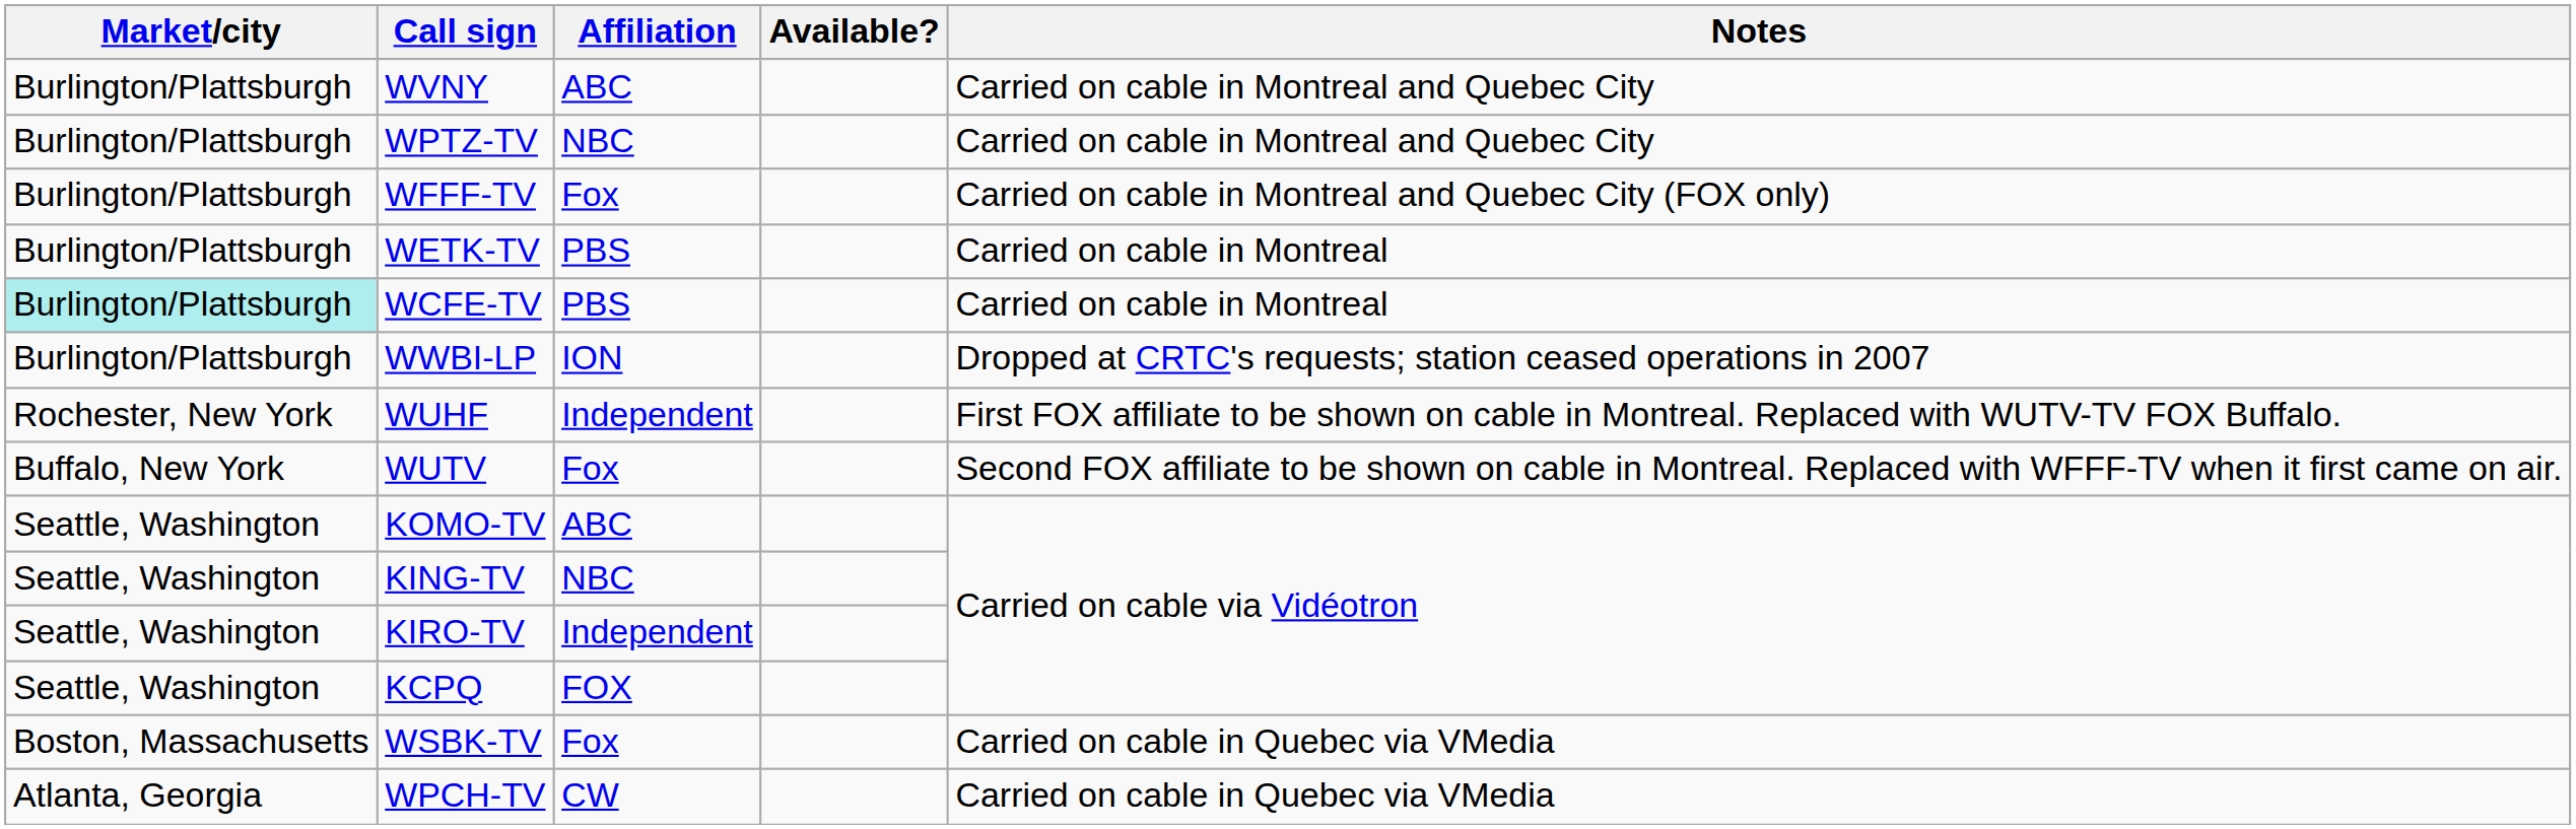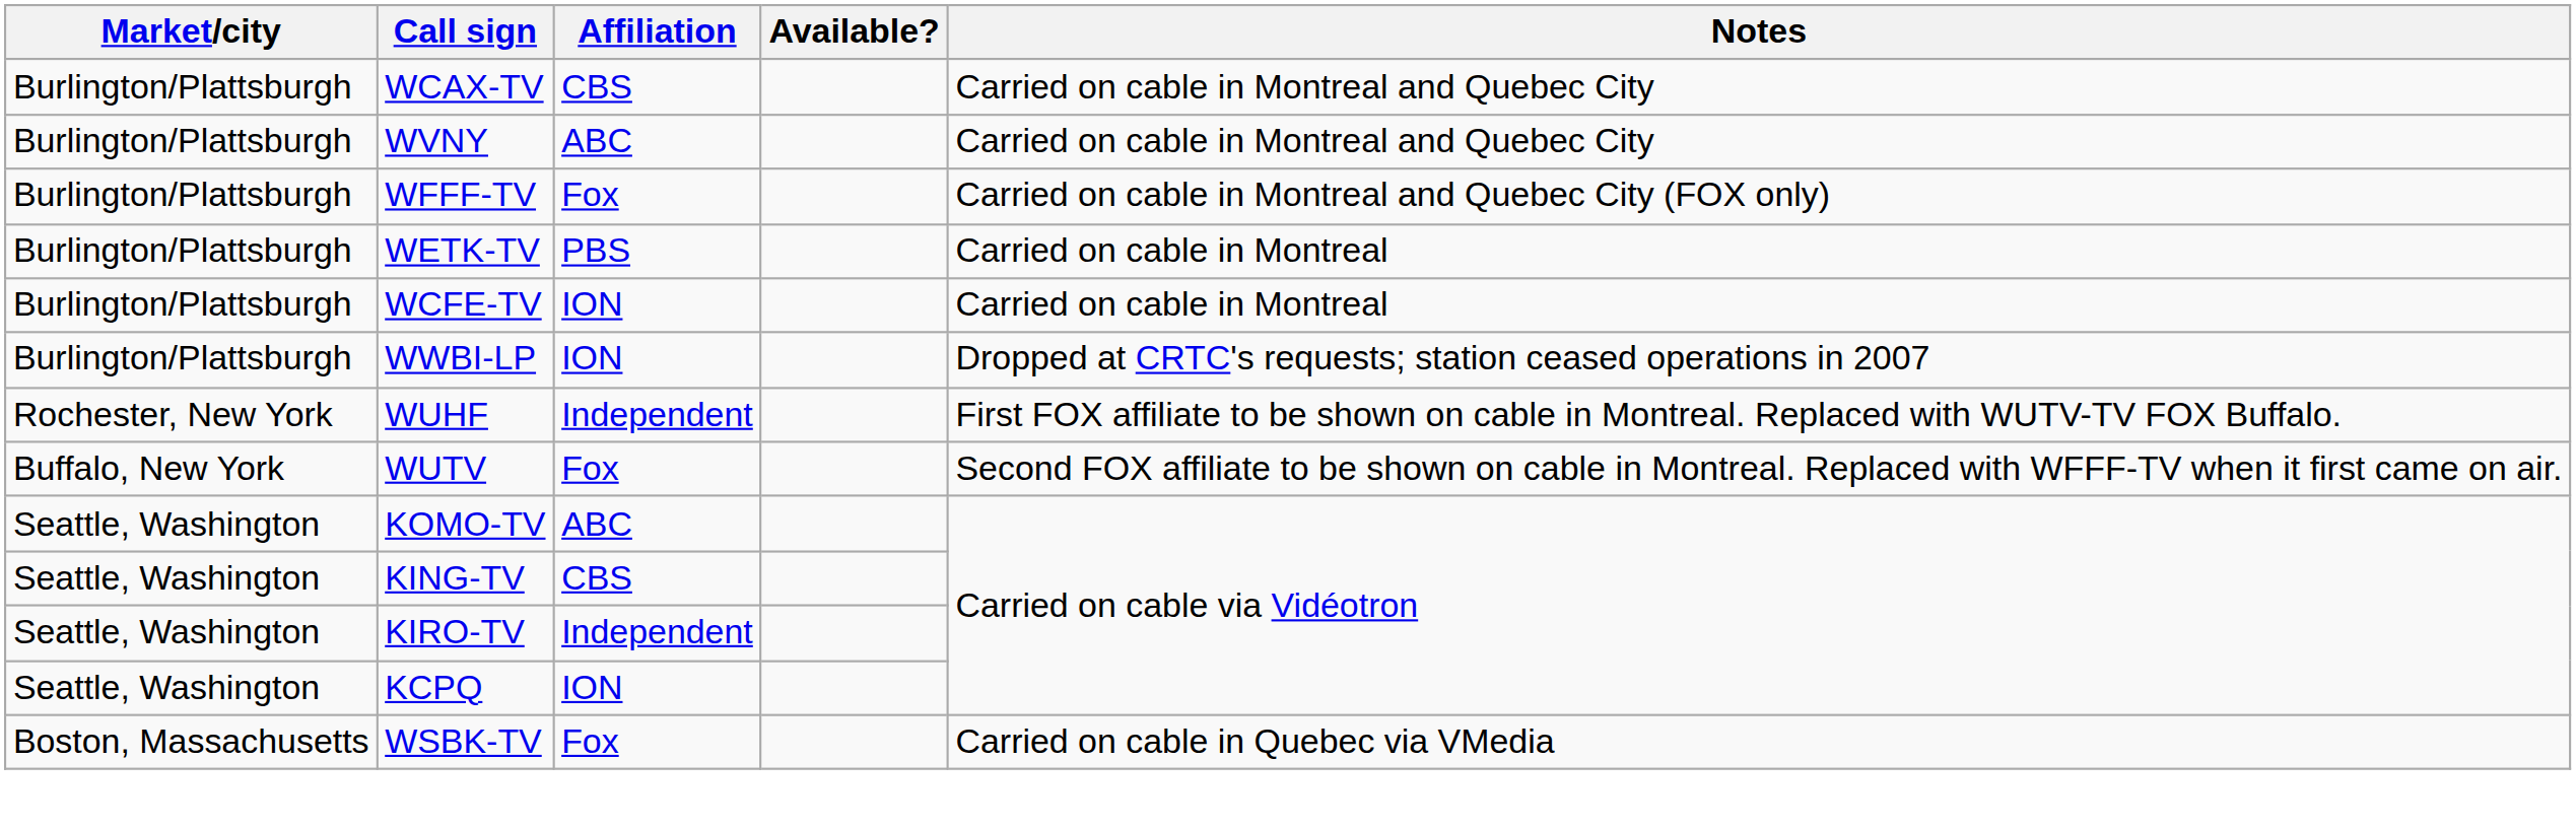 <table class="wikitable sortable">
 <tr>
 <th><a href='#'>Market</a>/city</th>
 <th><a href='#'>Call sign</a></th>
 <th><a href='#'>Affiliation</a></th>
 <th>Available?</th>
 <th>Notes</th>
 </tr>
 <tr>
 <td>Burlington/Plattsburgh</td>
-<td><a href='#'>WVNY</a></td>
-<td><a href='#'>ABC</a></td>
+<td><a href='#'>WCAX-TV</a></td>
+<td><a href='#'>CBS</a></td>
 <td></td>
 <td>Carried on cable in Montreal and Quebec City</td>
 </tr>
 <tr>
 <td>Burlington/Plattsburgh</td>
-<td><a href='#'>WPTZ-TV</a></td>
-<td><a href='#'>NBC</a></td>
+<td><a href='#'>WVNY</a></td>
+<td><a href='#'>ABC</a></td>
 <td></td>
 <td>Carried on cable in Montreal and Quebec City</td>
 </tr>
 <tr>
 <td>Burlington/Plattsburgh</td>
 <td><a href='#'>WFFF-TV</a></td>
 <td><a href='#'>Fox</a></td>
 <td></td>
 <td>Carried on cable in Montreal and Quebec City (FOX only)</td>
 </tr>
 <tr>
 <td>Burlington/Plattsburgh</td>
 <td><a href='#'>WETK-TV</a></td>
 <td><a href='#'>PBS</a></td>
 <td></td>
 <td>Carried on cable in Montreal</td>
 </tr>
 <tr>
-<td style="background: paleturquoise;">Burlington/Plattsburgh</td>
+<td>Burlington/Plattsburgh</td>
 <td><a href='#'>WCFE-TV</a></td>
-<td><a href='#'>PBS</a></td>
+<td><a href='#'>ION</a></td>
 <td></td>
 <td>Carried on cable in Montreal</td>
 </tr>
 <tr>
 <td>Burlington/Plattsburgh</td>
 <td><a href='#'>WWBI-LP</a></td>
 <td><a href='#'>ION</a></td>
 <td></td>
 <td>Dropped at <a href='#'>CRTC</a>'s requests; station ceased operations in 2007</td>
 </tr>
 <tr>
 <td>Rochester, New York</td>
 <td><a href='#'>WUHF</a></td>
 <td><a href='#'>Independent</a></td>
 <td></td>
 <td>First FOX affiliate to be shown on cable in Montreal. Replaced with WUTV-TV FOX Buffalo.</td>
 </tr>
 <tr>
 <td>Buffalo, New York</td>
 <td><a href='#'>WUTV</a></td>
 <td><a href='#'>Fox</a></td>
 <td></td>
 <td>Second FOX affiliate to be shown on cable in Montreal. Replaced with WFFF-TV when it first came on air.</td>
 </tr>
 <tr>
 <td>Seattle, Washington</td>
 <td><a href='#'>KOMO-TV</a></td>
 <td><a href='#'>ABC</a></td>
 <td></td>
 <td rowspan="4">Carried on cable via <a href='#'>Vidéotron</a></td>
 </tr>
 <tr>
 <td>Seattle, Washington</td>
 <td><a href='#'>KING-TV</a></td>
-<td><a href='#'>NBC</a></td>
+<td><a href='#'>CBS</a></td>
 <td></td>
 </tr>
 <tr>
 <td>Seattle, Washington</td>
 <td><a href='#'>KIRO-TV</a></td>
 <td><a href='#'>Independent</a></td>
 <td></td>
 </tr>
 <tr>
 <td>Seattle, Washington</td>
 <td><a href='#'>KCPQ</a></td>
-<td><a href='#'>FOX</a></td>
+<td><a href='#'>ION</a></td>
 <td></td>
 </tr>
 <tr>
 <td>Boston, Massachusetts</td>
 <td><a href='#'>WSBK-TV</a></td>
 <td><a href='#'>Fox</a></td>
 <td></td>
 <td>Carried on cable in Quebec via VMedia</td>
 </tr>
-<tr>
-<td>Atlanta, Georgia</td>
-<td><a href='#'>WPCH-TV</a></td>
-<td><a href='#'>CW</a></td>
-<td></td>
-<td>Carried on cable in Quebec via VMedia</td>
-</tr>
 </table>
